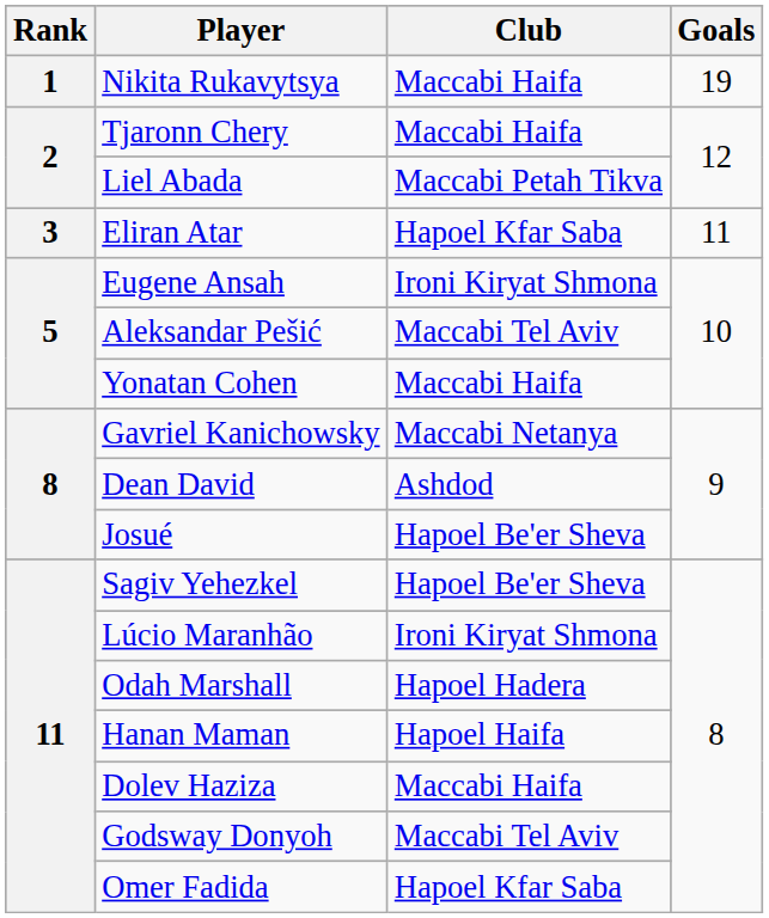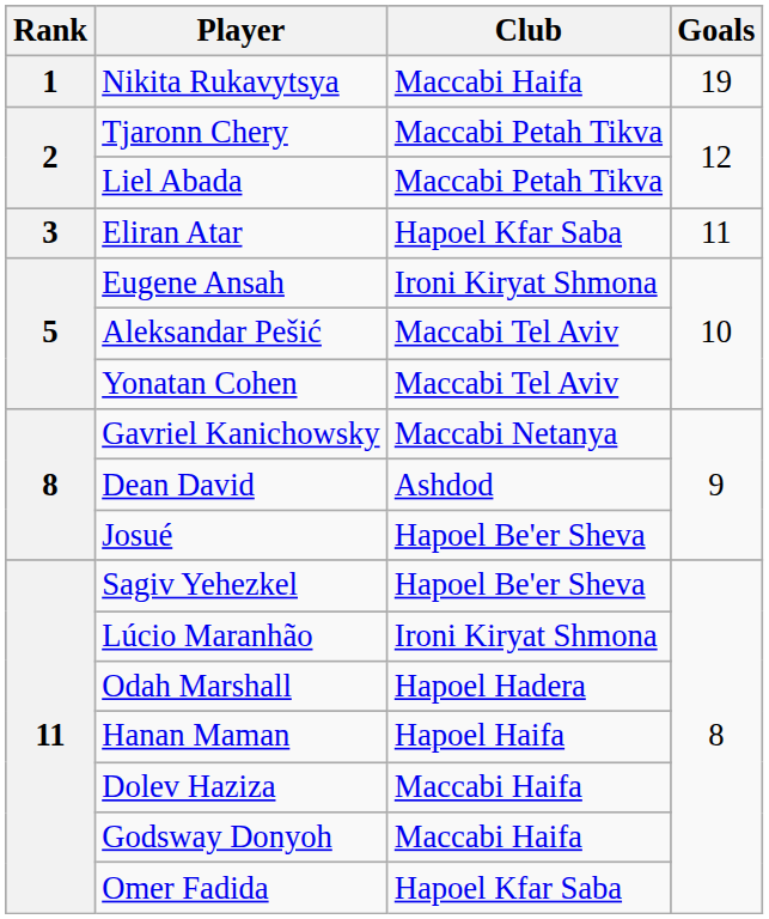 <table class="wikitable sortable">
 <tr>
 <th>Rank</th>
 <th>Player</th>
 <th>Club</th>
 <th>Goals</th>
 </tr>
 <tr>
 <th>1</th>
 <td>  <a href='#'>Nikita Rukavytsya</a></td>
 <td><a href='#'>Maccabi Haifa</a></td>
 <td align=center>19</td>
 </tr>
 <tr>
 <th rowspan=2>2</th>
 <td>  <a href='#'>Tjaronn Chery</a></td>
-<td><a href='#'>Maccabi Haifa</a></td>
+<td><a href='#'>Maccabi Petah Tikva</a></td>
 <td align=center rowspan=2>12</td>
 </tr>
 <tr>
 <td> <a href='#'>Liel Abada</a></td>
 <td><a href='#'>Maccabi Petah Tikva</a></td>
 </tr>
 <tr>
 <th>3</th>
 <td> <a href='#'>Eliran Atar</a></td>
 <td><a href='#'>Hapoel Kfar Saba</a></td>
 <td align=center>11</td>
 </tr>
 <tr>
 <th rowspan=3>5</th>
 <td> <a href='#'>Eugene Ansah</a></td>
 <td><a href='#'>Ironi Kiryat Shmona</a></td>
 <td align=center rowspan=3>10</td>
 </tr>
 <tr>
 <td> <a href='#'>Aleksandar Pešić</a></td>
 <td><a href='#'>Maccabi Tel Aviv</a></td>
 </tr>
 <tr>
 <td> <a href='#'>Yonatan Cohen</a></td>
-<td><a href='#'>Maccabi Haifa</a></td>
+<td><a href='#'>Maccabi Tel Aviv</a></td>
 </tr>
 <tr>
 <th rowspan=3>8</th>
 <td> <a href='#'>Gavriel Kanichowsky</a></td>
 <td><a href='#'>Maccabi Netanya</a></td>
 <td align=center rowspan=3>9</td>
 </tr>
 <tr>
 <td> <a href='#'>Dean David</a></td>
 <td><a href='#'>Ashdod</a></td>
 </tr>
 <tr>
 <td> <a href='#'>Josué</a></td>
 <td><a href='#'>Hapoel Be'er Sheva</a></td>
 </tr>
 <tr>
 <th rowspan=7>11</th>
 <td> <a href='#'>Sagiv Yehezkel</a></td>
 <td><a href='#'>Hapoel Be'er Sheva</a></td>
 <td align=center rowspan=7>8</td>
 </tr>
 <tr>
 <td> <a href='#'>Lúcio Maranhão</a></td>
 <td><a href='#'>Ironi Kiryat Shmona</a></td>
 </tr>
 <tr>
 <td> <a href='#'>Odah Marshall</a></td>
 <td><a href='#'>Hapoel Hadera</a></td>
 </tr>
 <tr>
 <td> <a href='#'>Hanan Maman</a></td>
 <td><a href='#'>Hapoel Haifa</a></td>
 </tr>
 <tr>
 <td> <a href='#'>Dolev Haziza</a></td>
 <td><a href='#'>Maccabi Haifa</a></td>
 </tr>
 <tr>
 <td> <a href='#'>Godsway Donyoh</a></td>
-<td><a href='#'>Maccabi Tel Aviv</a></td>
+<td><a href='#'>Maccabi Haifa</a></td>
 </tr>
 <tr>
 <td> <a href='#'>Omer Fadida</a></td>
 <td><a href='#'>Hapoel Kfar Saba</a></td>
 </tr>
 </table>
